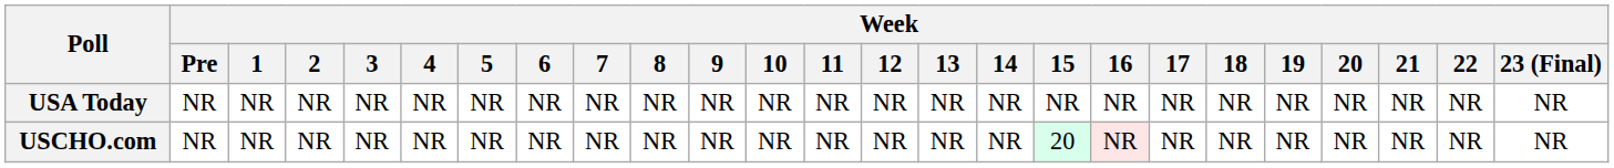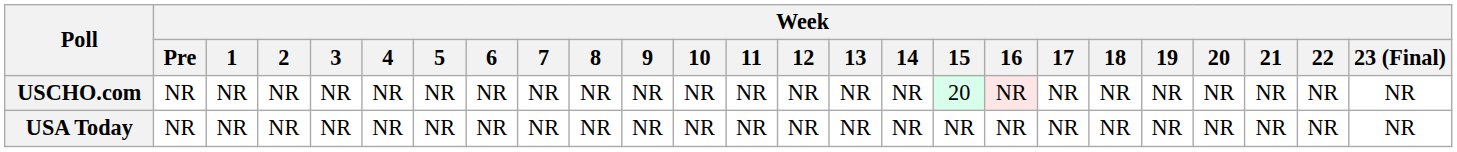 <table class="wikitable" style="white-space:nowrap;">
 <tr>
 <th scope="col" width="100" rowspan="2">Poll</th>
 <th colspan="24">Week</th>
 </tr>
 <tr>
 <th scope="col" width="30">Pre</th>
 <th scope="col" width="30">1</th>
 <th scope="col" width="30">2</th>
 <th scope="col" width="30">3</th>
 <th scope="col" width="30">4</th>
 <th scope="col" width="30">5</th>
 <th scope="col" width="30">6</th>
 <th scope="col" width="30">7</th>
 <th scope="col" width="30">8</th>
 <th scope="col" width="30">9</th>
 <th scope="col" width="30">10</th>
 <th scope="col" width="30">11</th>
 <th scope="col" width="30">12</th>
 <th scope="col" width="30">13</th>
 <th scope="col" width="30">14</th>
 <th scope="col" width="30">15</th>
 <th scope="col" width="30">16</th>
 <th scope="col" width="30">17</th>
 <th scope="col" width="30">18</th>
 <th scope="col" width="30">19</th>
 <th scope="col" width="30">20</th>
 <th scope="col" width="30">21</th>
 <th scope="col" width="30">22</th>
 <th scope="col" width="30">23 (Final)</th>
 </tr>
 <tr style="text-align:center;">
+<th>USCHO.com</th>
+<td bgcolor=FFFFFF>NR</td>
+<td bgcolor=FFFFFF>NR</td>
+<td bgcolor=FFFFFF>NR</td>
+<td bgcolor=FFFFFF>NR</td>
+<td bgcolor=FFFFFF>NR</td>
+<td bgcolor=FFFFFF>NR</td>
+<td bgcolor=FFFFFF>NR</td>
+<td bgcolor=FFFFFF>NR</td>
+<td bgcolor=FFFFFF>NR</td>
+<td bgcolor=FFFFFF>NR</td>
+<td bgcolor=FFFFFF>NR</td>
+<td bgcolor=FFFFFF>NR</td>
+<td bgcolor=FFFFFF>NR</td>
+<td bgcolor=FFFFFF>NR</td>
+<td bgcolor=FFFFFF>NR</td>
+<td bgcolor=D8FFEB>20</td>
+<td bgcolor=FFE6E6>NR</td>
+<td bgcolor=FFFFFF>NR</td>
+<td bgcolor=FFFFFF>NR</td>
+<td bgcolor=FFFFFF>NR</td>
+<td bgcolor=FFFFFF>NR</td>
+<td bgcolor=FFFFFF>NR</td>
+<td bgcolor=FFFFFF>NR</td>
+<td bgcolor=FFFFFF>NR</td>
+</tr>
+<tr style="text-align:center;">
 <th>USA Today</th>
 <td bgcolor=FFFFFF>NR</td>
 <td bgcolor=FFFFFF>NR</td>
 <td bgcolor=FFFFFF>NR</td>
 <td bgcolor=FFFFFF>NR</td>
 <td bgcolor=FFFFFF>NR</td>
 <td bgcolor=FFFFFF>NR</td>
 <td bgcolor=FFFFFF>NR</td>
 <td bgcolor=FFFFFF>NR</td>
 <td bgcolor=FFFFFF>NR</td>
 <td bgcolor=FFFFFF>NR</td>
 <td bgcolor=FFFFFF>NR</td>
 <td bgcolor=FFFFFF>NR</td>
 <td bgcolor=FFFFFF>NR</td>
 <td bgcolor=FFFFFF>NR</td>
 <td bgcolor=FFFFFF>NR</td>
 <td bgcolor=FFFFFF>NR</td>
 <td bgcolor=FFFFFF>NR</td>
 <td bgcolor=FFFFFF>NR</td>
 <td bgcolor=FFFFFF>NR</td>
 <td bgcolor=FFFFFF>NR</td>
 <td bgcolor=FFFFFF>NR</td>
 <td bgcolor=FFFFFF>NR</td>
 <td bgcolor=FFFFFF>NR</td>
 <td bgcolor=FFFFFF>NR</td>
 </tr>
-<tr style="text-align:center;">
-<th>USCHO.com</th>
-<td bgcolor=FFFFFF>NR</td>
-<td bgcolor=FFFFFF>NR</td>
-<td bgcolor=FFFFFF>NR</td>
-<td bgcolor=FFFFFF>NR</td>
-<td bgcolor=FFFFFF>NR</td>
-<td bgcolor=FFFFFF>NR</td>
-<td bgcolor=FFFFFF>NR</td>
-<td bgcolor=FFFFFF>NR</td>
-<td bgcolor=FFFFFF>NR</td>
-<td bgcolor=FFFFFF>NR</td>
-<td bgcolor=FFFFFF>NR</td>
-<td bgcolor=FFFFFF>NR</td>
-<td bgcolor=FFFFFF>NR</td>
-<td bgcolor=FFFFFF>NR</td>
-<td bgcolor=FFFFFF>NR</td>
-<td bgcolor=D8FFEB>20</td>
-<td bgcolor=FFE6E6>NR</td>
-<td bgcolor=FFFFFF>NR</td>
-<td bgcolor=FFFFFF>NR</td>
-<td bgcolor=FFFFFF>NR</td>
-<td bgcolor=FFFFFF>NR</td>
-<td bgcolor=FFFFFF>NR</td>
-<td bgcolor=FFFFFF>NR</td>
-<td bgcolor=FFFFFF>NR</td>
-</tr>
 </table>
